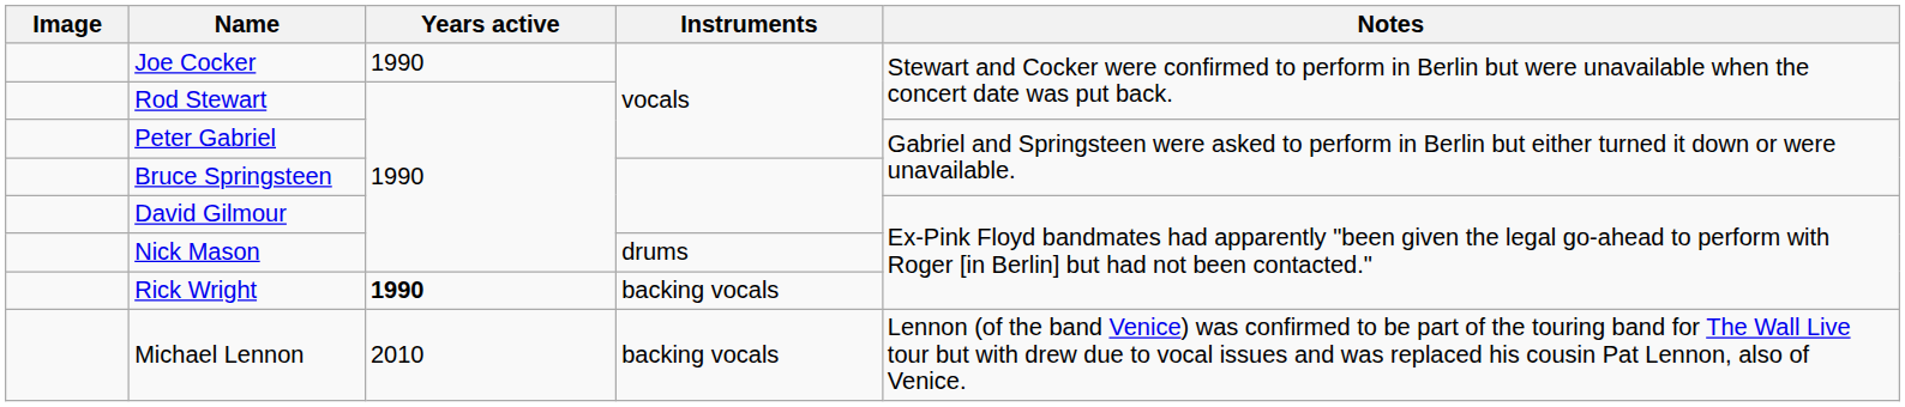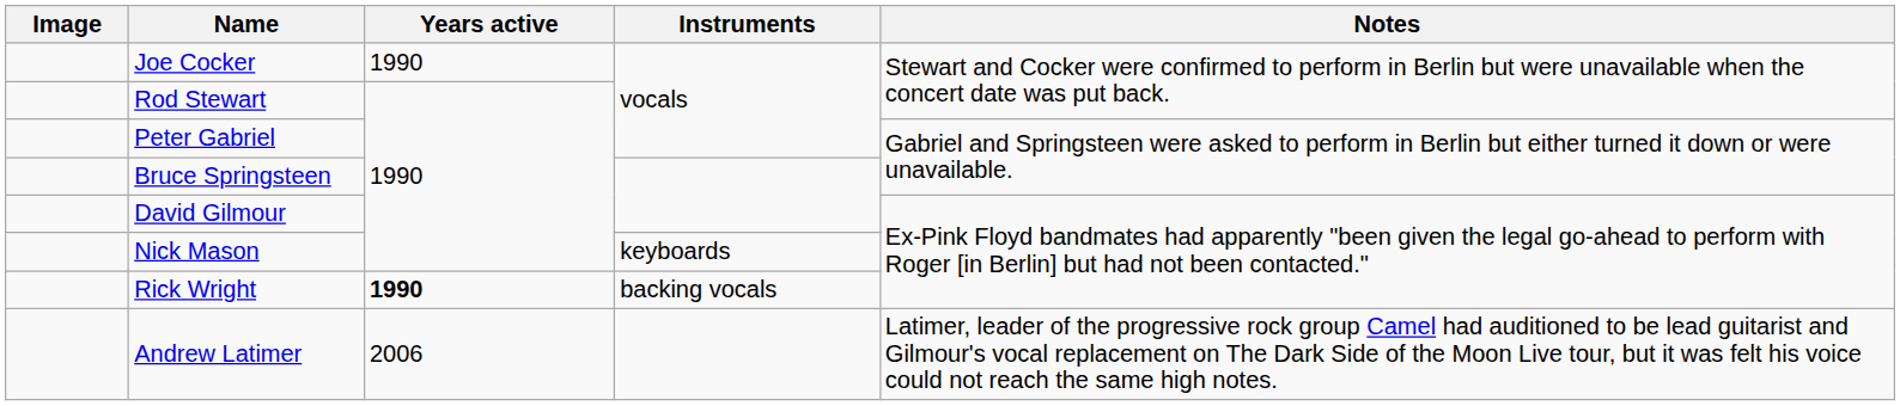 <table class="wikitable" width="100%" border="1">
 <tr>
 <th width="75">Image</th>
 <th width="150">Name</th>
 <th width="160">Years active</th>
 <th width="170">Instruments</th>
 <th>Notes</th>
 </tr>
 <tr>
 <td></td>
 <td><a href='#'>Joe Cocker</a></td>
 <td>1990 </td>
 <td rowspan="3">vocals</td>
 <td rowspan="2">Stewart and Cocker were confirmed to perform in Berlin but were unavailable when the concert date was put back.</td>
 </tr>
 <tr>
 <td></td>
 <td><a href='#'>Rod Stewart</a></td>
 <td rowspan="5">1990</td>
 </tr>
 <tr>
 <td></td>
 <td><a href='#'>Peter Gabriel</a></td>
 <td rowspan="2">Gabriel and Springsteen were asked to perform in Berlin but either turned it down or were unavailable.</td>
 </tr>
 <tr>
 <td></td>
 <td><a href='#'>Bruce Springsteen</a></td>
 <td rowspan="2"></td>
 </tr>
 <tr>
 <td></td>
 <td><a href='#'>David Gilmour</a></td>
 <td rowspan="3">Ex-Pink Floyd bandmates had apparently "been given the legal go-ahead to perform with Roger [in Berlin] but had not been contacted."</td>
 </tr>
 <tr>
 <td></td>
 <td><a href='#'>Nick Mason</a></td>
-<td>drums</td>
+<td>keyboards</td>
 </tr>
 <tr>
 <td></td>
 <td><a href='#'>Rick Wright</a></td>
 <td><strong>1990 </strong></td>
 <td>backing vocals</td>
 </tr>
 <tr>
 <td></td>
-<td>Michael Lennon</td>
-<td>2010</td>
-<td>backing vocals</td>
-<td>Lennon (of the band <a href='#'>Venice</a>) was confirmed to be part of the touring band for <a href='#'>The Wall Live</a> tour but with drew due to vocal issues and was replaced his cousin Pat Lennon, also of Venice.</td>
+<td><a href='#'>Andrew Latimer</a></td>
+<td>2006</td>
+<td></td>
+<td>Latimer, leader of the progressive rock group <a href='#'>Camel</a> had auditioned to be lead guitarist and Gilmour's vocal replacement on The Dark Side of the Moon Live tour, but it was felt his voice could not reach the same high notes.</td>
 </tr>
 </table>
